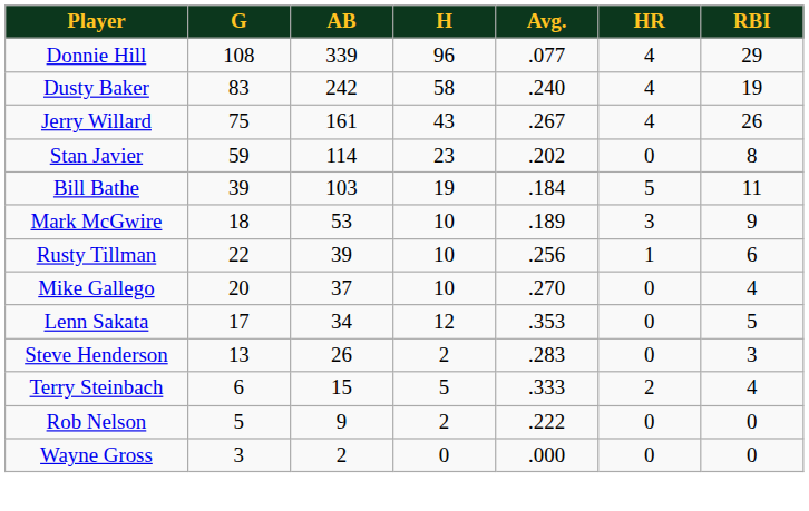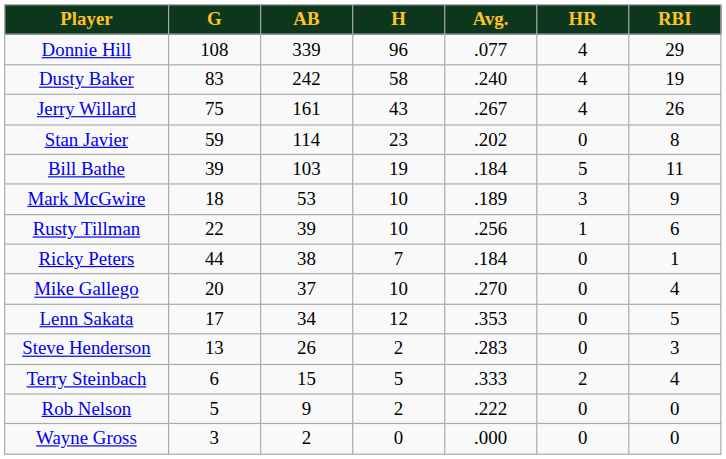 <table class="wikitable sortable">
 <tr>
 <th style="background:#0c371d; color:#ffc322; width:16%;">Player</th>
 <th style="background:#0c371d; color:#ffc322; width:9%;">G</th>
 <th style="background:#0c371d; color:#ffc322; width:9%;">AB</th>
 <th style="background:#0c371d; color:#ffc322; width:9%;">H</th>
 <th style="background:#0c371d; color:#ffc322; width:9%;">Avg.</th>
 <th style="background:#0c371d; color:#ffc322; width:9%;">HR</th>
 <th style="background:#0c371d; color:#ffc322; width:9%;">RBI</th>
 </tr>
 <tr style="text-align:center;">
 <td><a href='#'>Donnie Hill</a></td>
 <td>108</td>
 <td>339</td>
 <td>96</td>
 <td>.077</td>
 <td>4</td>
 <td>29</td>
 </tr>
 <tr align=center>
 <td><a href='#'>Dusty Baker</a></td>
 <td>83</td>
 <td>242</td>
 <td>58</td>
 <td>.240</td>
 <td>4</td>
 <td>19</td>
 </tr>
 <tr style="text-align:center;">
 <td><a href='#'>Jerry Willard</a></td>
 <td>75</td>
 <td>161</td>
 <td>43</td>
 <td>.267</td>
 <td>4</td>
 <td>26</td>
 </tr>
 <tr style="text-align:center;">
 <td><a href='#'>Stan Javier</a></td>
 <td>59</td>
 <td>114</td>
 <td>23</td>
 <td>.202</td>
 <td>0</td>
 <td>8</td>
 </tr>
 <tr style="text-align:center;">
 <td><a href='#'>Bill Bathe</a></td>
 <td>39</td>
 <td>103</td>
 <td>19</td>
 <td>.184</td>
 <td>5</td>
 <td>11</td>
 </tr>
 <tr align=center>
 <td><a href='#'>Mark McGwire</a></td>
 <td>18</td>
 <td>53</td>
 <td>10</td>
 <td>.189</td>
 <td>3</td>
 <td>9</td>
 </tr>
 <tr style="text-align:center;">
 <td><a href='#'>Rusty Tillman</a></td>
 <td>22</td>
 <td>39</td>
 <td>10</td>
 <td>.256</td>
 <td>1</td>
 <td>6</td>
 </tr>
 <tr align=center>
+<td><a href='#'>Ricky Peters</a></td>
+<td>44</td>
+<td>38</td>
+<td>7</td>
+<td>.184</td>
+<td>0</td>
+<td>1</td>
+</tr>
+<tr align=center>
 <td><a href='#'>Mike Gallego</a></td>
 <td>20</td>
 <td>37</td>
 <td>10</td>
 <td>.270</td>
 <td>0</td>
 <td>4</td>
 </tr>
 <tr align=center>
 <td><a href='#'>Lenn Sakata</a></td>
 <td>17</td>
 <td>34</td>
 <td>12</td>
 <td>.353</td>
 <td>0</td>
 <td>5</td>
 </tr>
 <tr align=center>
 <td><a href='#'>Steve Henderson</a></td>
 <td>13</td>
 <td>26</td>
 <td>2</td>
 <td>.283</td>
 <td>0</td>
 <td>3</td>
 </tr>
 <tr align=center>
 <td><a href='#'>Terry Steinbach</a></td>
 <td>6</td>
 <td>15</td>
 <td>5</td>
 <td>.333</td>
 <td>2</td>
 <td>4</td>
 </tr>
 <tr style="text-align:center;">
 <td><a href='#'>Rob Nelson</a></td>
 <td>5</td>
 <td>9</td>
 <td>2</td>
 <td>.222</td>
 <td>0</td>
 <td>0</td>
 </tr>
 <tr align=center>
 <td><a href='#'>Wayne Gross</a></td>
 <td>3</td>
 <td>2</td>
 <td>0</td>
 <td>.000</td>
 <td>0</td>
 <td>0</td>
 </tr>
 </table>
